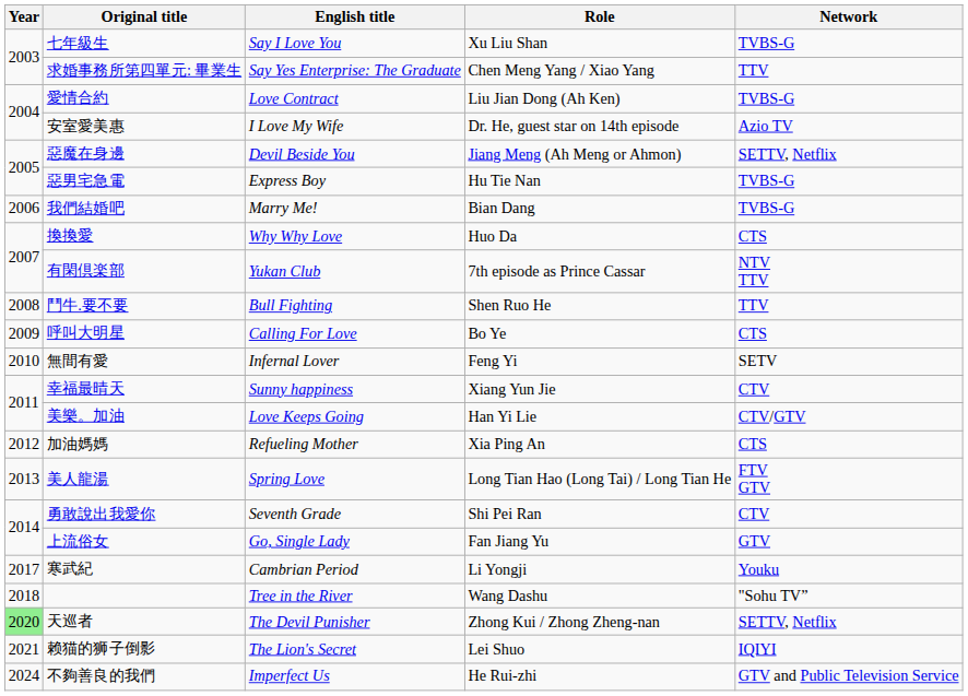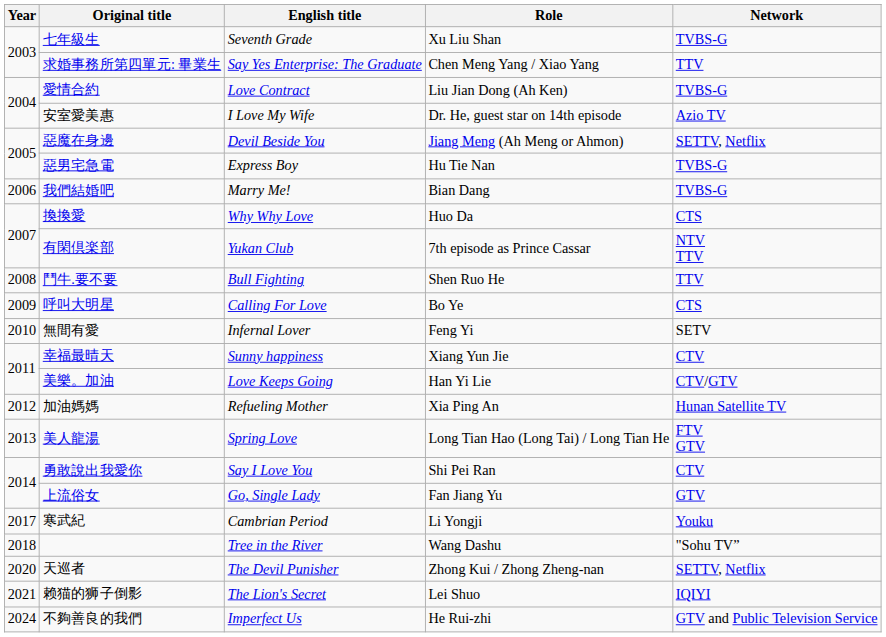 <table class="wikitable sortable">
 <tr>
 <th>Year</th>
 <th>Original title</th>
 <th>English title</th>
 <th>Role</th>
 <th>Network</th>
 </tr>
 <tr>
 <td rowspan="2">2003</td>
 <td><a href='#'>七年級生</a></td>
-<td><em><a href='#'>Say I Love You</a></em></td>
+<td><em>Seventh Grade</em></td>
 <td>Xu Liu Shan</td>
 <td><a href='#'>TVBS-G</a></td>
 </tr>
 <tr>
 <td><a href='#'>求婚事務所第四單元: 畢業生</a></td>
 <td><em><a href='#'>Say Yes Enterprise: The Graduate</a></em></td>
 <td>Chen Meng Yang / Xiao Yang</td>
 <td><a href='#'>TTV</a></td>
 </tr>
 <tr>
 <td rowspan="2">2004</td>
 <td><a href='#'>愛情合約</a></td>
 <td><em><a href='#'>Love Contract</a></em></td>
 <td>Liu Jian Dong (Ah Ken)</td>
 <td><a href='#'>TVBS-G</a></td>
 </tr>
 <tr>
 <td>安室愛美惠</td>
 <td><em>I Love My Wife</em></td>
 <td>Dr. He, guest star on 14th episode</td>
 <td><a href='#'>Azio TV</a></td>
 </tr>
 <tr>
 <td rowspan="2">2005</td>
 <td><a href='#'>惡魔在身邊</a></td>
 <td><em><a href='#'>Devil Beside You</a></em></td>
 <td><a href='#'>Jiang Meng</a> (Ah Meng or Ahmon)</td>
 <td><a href='#'>SETTV</a>, <a href='#'>Netflix</a></td>
 </tr>
 <tr>
 <td><a href='#'>惡男宅急電</a></td>
 <td><em>Express Boy</em></td>
 <td>Hu Tie Nan</td>
 <td><a href='#'>TVBS-G</a></td>
 </tr>
 <tr>
 <td>2006</td>
 <td><a href='#'>我們結婚吧</a></td>
 <td><em>Marry Me!</em></td>
 <td>Bian Dang</td>
 <td><a href='#'>TVBS-G</a></td>
 </tr>
 <tr>
 <td rowspan="2">2007</td>
 <td><a href='#'>換換愛</a></td>
 <td><em><a href='#'>Why Why Love</a></em></td>
 <td>Huo Da</td>
 <td><a href='#'>CTS</a></td>
 </tr>
 <tr>
 <td><a href='#'>有閑倶楽部</a></td>
 <td><em><a href='#'>Yukan Club</a></em></td>
 <td>7th episode as Prince Cassar</td>
 <td><a href='#'>NTV</a><br><a href='#'>TTV</a></td>
 </tr>
 <tr>
 <td>2008</td>
 <td><a href='#'>鬥牛.要不要</a></td>
 <td><em><a href='#'>Bull Fighting</a></em></td>
 <td>Shen Ruo He</td>
 <td><a href='#'>TTV</a></td>
 </tr>
 <tr>
 <td>2009</td>
 <td><a href='#'>呼叫大明星</a></td>
 <td><em><a href='#'>Calling For Love</a></em></td>
 <td>Bo Ye</td>
 <td><a href='#'>CTS</a></td>
 </tr>
 <tr>
 <td>2010</td>
 <td>無間有愛</td>
 <td><em>Infernal Lover</em></td>
 <td>Feng Yi</td>
 <td>SETV</td>
 </tr>
 <tr>
 <td rowspan="2">2011</td>
 <td><a href='#'>幸福最晴天</a></td>
 <td><em><a href='#'>Sunny happiness</a></em></td>
 <td>Xiang Yun Jie</td>
 <td><a href='#'>CTV</a></td>
 </tr>
 <tr>
 <td><a href='#'>美樂。加油</a></td>
 <td><em><a href='#'>Love Keeps Going</a> </em></td>
 <td>Han Yi Lie</td>
 <td><a href='#'>CTV</a>/<a href='#'>GTV</a></td>
 </tr>
 <tr>
 <td>2012</td>
 <td>加油媽媽</td>
 <td><em>Refueling Mother</em></td>
 <td>Xia Ping An</td>
-<td><a href='#'>CTS</a></td>
+<td><a href='#'>Hunan Satellite TV</a></td>
 </tr>
 <tr>
 <td>2013</td>
 <td><a href='#'>美人龍湯</a></td>
 <td><em><a href='#'>Spring Love</a></em></td>
 <td>Long Tian Hao (Long Tai) / Long Tian He</td>
 <td><a href='#'>FTV</a> <br> <a href='#'>GTV</a></td>
 </tr>
 <tr>
 <td rowspan=2>2014</td>
 <td><a href='#'>勇敢說出我愛你</a></td>
-<td><em>Seventh Grade</em></td>
+<td><em><a href='#'>Say I Love You</a></em></td>
 <td>Shi Pei Ran</td>
 <td><a href='#'>CTV</a></td>
 </tr>
 <tr>
 <td><a href='#'>上流俗女</a></td>
 <td><em><a href='#'>Go, Single Lady</a></em></td>
 <td>Fan Jiang Yu</td>
 <td><a href='#'>GTV</a></td>
 </tr>
 <tr>
 <td>2017</td>
 <td>寒武紀</td>
 <td><em>Cambrian Period</em></td>
 <td>Li Yongji</td>
 <td><a href='#'>Youku</a></td>
 </tr>
 <tr>
 <td>2018</td>
 <td></td>
 <td><em> <a href='#'>Tree in the River</a></em></td>
 <td>Wang Dashu</td>
 <td>"Sohu TV”</td>
 </tr>
 <tr>
-<td style="background: lightgreen;">2020</td>
+<td>2020</td>
 <td>天巡者</td>
 <td><em><a href='#'>The Devil Punisher</a></em></td>
 <td>Zhong Kui / Zhong Zheng-nan</td>
 <td><a href='#'>SETTV</a>, <a href='#'>Netflix</a></td>
 </tr>
 <tr>
 <td>2021</td>
 <td>赖猫的狮子倒影</td>
 <td><em><a href='#'>The Lion's Secret</a></em></td>
 <td>Lei Shuo</td>
 <td><a href='#'>IQIYI</a></td>
 </tr>
 <tr>
 <td>2024</td>
 <td>不夠善良的我們</td>
 <td><em><a href='#'>Imperfect Us</a></em></td>
 <td>He Rui-zhi</td>
 <td><a href='#'>GTV</a> and <a href='#'>Public Television Service</a></td>
 </tr>
 </table>
